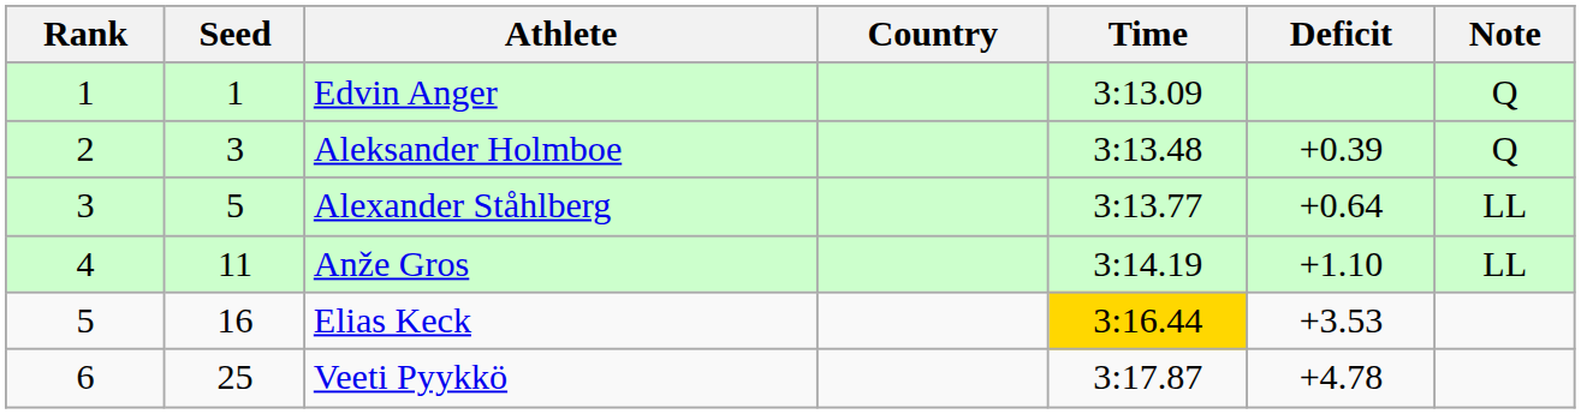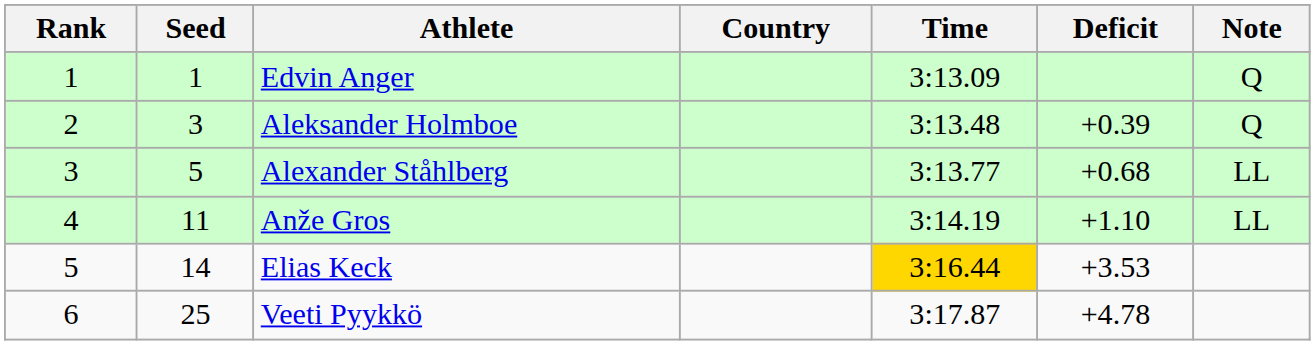 <table class="wikitable sortable" style="text-align:center" width=55%>
 <tr>
 <th>Rank</th>
 <th>Seed</th>
 <th>Athlete</th>
 <th>Country</th>
 <th>Time</th>
 <th>Deficit</th>
 <th>Note</th>
 </tr>
 <tr bgcolor=ccffcc>
 <td>1</td>
 <td>1</td>
 <td align=left><a href='#'>Edvin Anger</a></td>
 <td align=left></td>
 <td>3:13.09</td>
 <td></td>
 <td>Q</td>
 </tr>
 <tr bgcolor=ccffcc>
 <td>2</td>
 <td>3</td>
 <td align=left><a href='#'>Aleksander Holmboe</a></td>
 <td align=left></td>
 <td>3:13.48</td>
 <td>+0.39</td>
 <td>Q</td>
 </tr>
 <tr bgcolor=ccffcc>
 <td>3</td>
 <td>5</td>
 <td align=left><a href='#'>Alexander Ståhlberg</a></td>
 <td align=left></td>
 <td>3:13.77</td>
-<td>+0.64</td>
+<td>+0.68</td>
 <td>LL</td>
 </tr>
 <tr bgcolor=ccffcc>
 <td>4</td>
 <td>11</td>
 <td align=left><a href='#'>Anže Gros</a></td>
 <td align=left></td>
 <td>3:14.19</td>
 <td>+1.10</td>
 <td>LL</td>
 </tr>
 <tr>
 <td>5</td>
-<td>16</td>
+<td>14</td>
 <td align=left><a href='#'>Elias Keck</a></td>
 <td align=left></td>
 <td style="background: gold;">3:16.44</td>
 <td>+3.53</td>
 <td></td>
 </tr>
 <tr>
 <td>6</td>
 <td>25</td>
 <td align=left><a href='#'>Veeti Pyykkö</a></td>
 <td align=left></td>
 <td>3:17.87</td>
 <td>+4.78</td>
 <td></td>
 </tr>
 </table>
